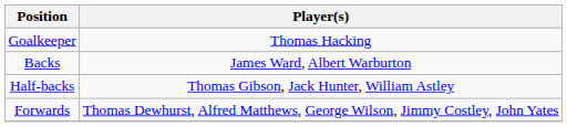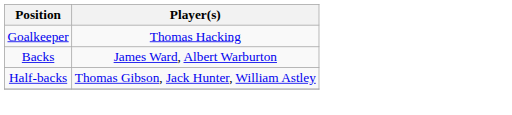 <table class="wikitable" style="text-align: center">
 <tr>
 <th>Position</th>
 <th>Player(s)</th>
 </tr>
 <tr>
 <td><a href='#'>Goalkeeper</a></td>
 <td><a href='#'>Thomas Hacking</a></td>
 </tr>
 <tr>
 <td><a href='#'>Backs</a></td>
 <td><a href='#'>James Ward</a>, <a href='#'>Albert Warburton</a></td>
 </tr>
 <tr>
 <td><a href='#'>Half-backs</a></td>
 <td><a href='#'>Thomas Gibson</a>, <a href='#'>Jack Hunter</a>, <a href='#'>William Astley</a></td>
 </tr>
 <tr>
-<td><a href='#'>Forwards</a></td>
-<td><a href='#'>Thomas Dewhurst</a>, <a href='#'>Alfred Matthews</a>, <a href='#'>George Wilson</a>, <a href='#'>Jimmy Costley</a>, <a href='#'>John Yates</a></td>
-</tr>
-<tr>
 </tr>
 </table>
